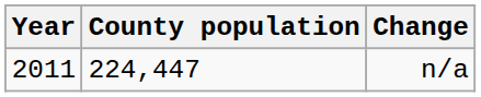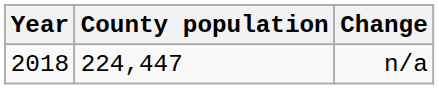 <table class="wikitable">
 <tr>
 <th>Year</th>
 <th>County population</th>
 <th>Change</th>
 </tr>
 <tr>
-<td>2011</td>
+<td>2018</td>
 <td>224,447</td>
 <td align="right">n/a</td>
 </tr>
 </table>
